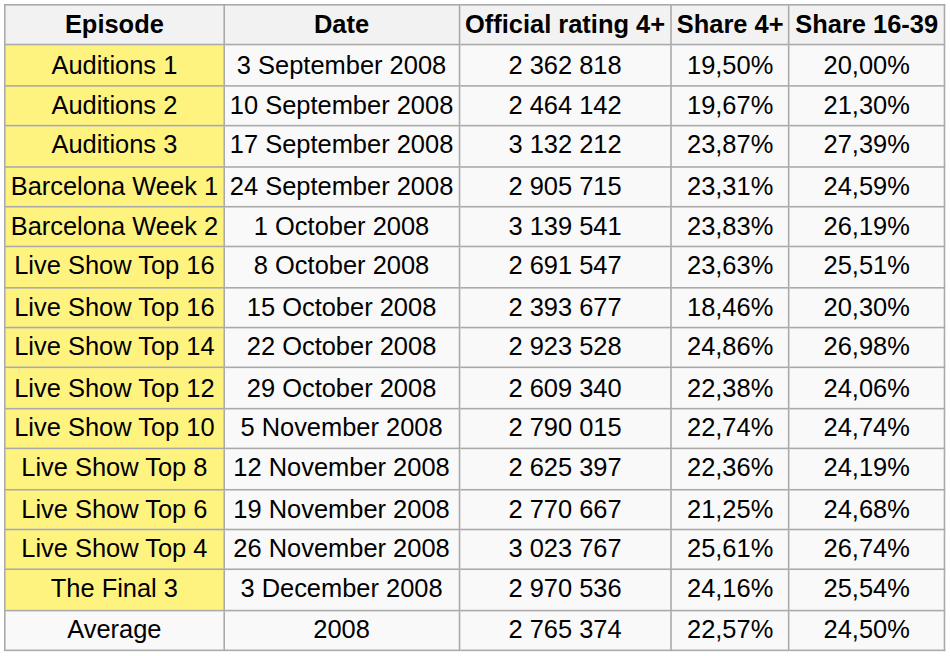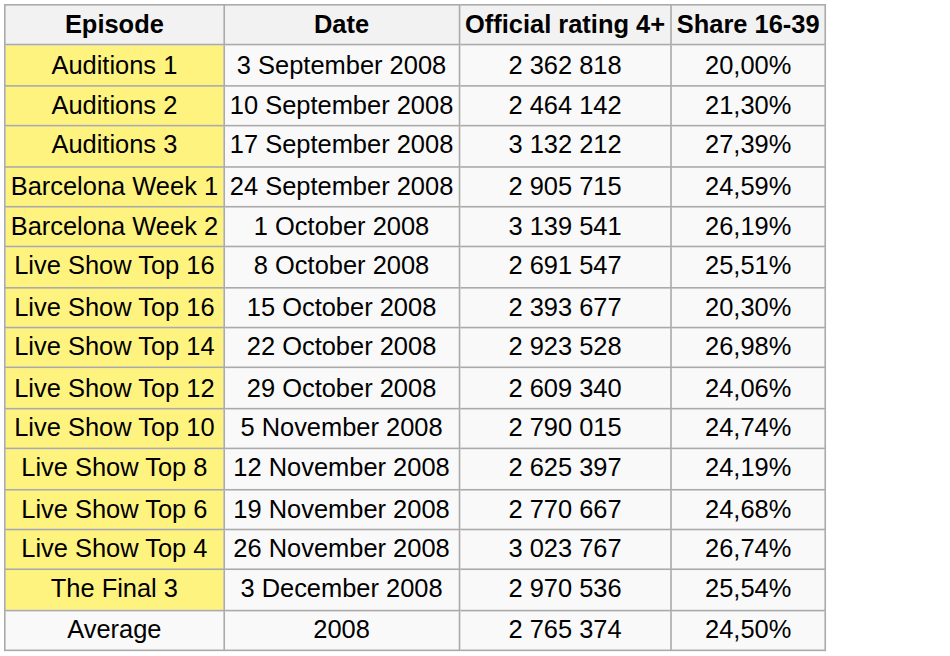 <table class="wikitable" style="font-size:100%; text-align:center">
 <tr>
 <th>Episode</th>
 <th>Date</th>
 <th>Official rating 4+</th>
-<th>Share 4+</th>
 <th>Share 16-39</th>
 </tr>
 <tr>
 <td style="background:#FFF380">Auditions 1</td>
 <td>3 September 2008</td>
 <td>2 362 818</td>
-<td>19,50%</td>
 <td>20,00%</td>
 </tr>
 <tr>
 <td style="background:#FFF380">Auditions 2</td>
 <td>10 September 2008</td>
 <td>2 464 142</td>
-<td>19,67%</td>
 <td>21,30%</td>
 </tr>
 <tr>
 <td style="background:#FFF380">Auditions 3</td>
 <td>17 September 2008</td>
 <td>3 132 212</td>
-<td>23,87%</td>
 <td>27,39%</td>
 </tr>
 <tr>
 <td style="background:#FFF380">Barcelona Week 1</td>
 <td>24 September 2008</td>
 <td>2 905 715</td>
-<td>23,31%</td>
 <td>24,59%</td>
 </tr>
 <tr>
 <td style="background:#FFF380">Barcelona Week 2</td>
 <td>1 October 2008</td>
 <td>3 139 541</td>
-<td>23,83%</td>
 <td>26,19%</td>
 </tr>
 <tr>
 <td style="background:#FFF380">Live Show Top 16</td>
 <td>8 October 2008</td>
 <td>2 691 547</td>
-<td>23,63%</td>
 <td>25,51%</td>
 </tr>
 <tr>
 <td style="background:#FFF380">Live Show Top 16</td>
 <td>15 October 2008</td>
 <td>2 393 677</td>
-<td>18,46%</td>
 <td>20,30%</td>
 </tr>
 <tr>
 <td style="background:#FFF380">Live Show Top 14</td>
 <td>22 October 2008</td>
 <td>2 923 528</td>
-<td>24,86%</td>
 <td>26,98%</td>
 </tr>
 <tr>
 <td style="background:#FFF380">Live Show Top 12</td>
 <td>29 October 2008</td>
 <td>2 609 340</td>
-<td>22,38%</td>
 <td>24,06%</td>
 </tr>
 <tr>
 <td style="background:#FFF380">Live Show Top 10</td>
 <td>5 November 2008</td>
 <td>2 790 015</td>
-<td>22,74%</td>
 <td>24,74%</td>
 </tr>
 <tr>
 <td style="background:#FFF380">Live Show Top 8</td>
 <td>12 November 2008</td>
 <td>2 625 397</td>
-<td>22,36%</td>
 <td>24,19%</td>
 </tr>
 <tr>
 <td style="background:#FFF380">Live Show Top 6</td>
 <td>19 November 2008</td>
 <td>2 770 667</td>
-<td>21,25%</td>
 <td>24,68%</td>
 </tr>
 <tr>
 <td style="background:#FFF380">Live Show Top 4</td>
 <td>26 November 2008</td>
 <td>3 023 767</td>
-<td>25,61%</td>
 <td>26,74%</td>
 </tr>
 <tr>
 <td style="background:#FFF380">The Final 3</td>
 <td>3 December 2008</td>
 <td>2 970 536</td>
-<td>24,16%</td>
 <td>25,54%</td>
 </tr>
 <tr>
 <td>Average</td>
 <td>2008</td>
 <td>2 765 374</td>
-<td>22,57%</td>
 <td>24,50%</td>
 </tr>
 </table>
